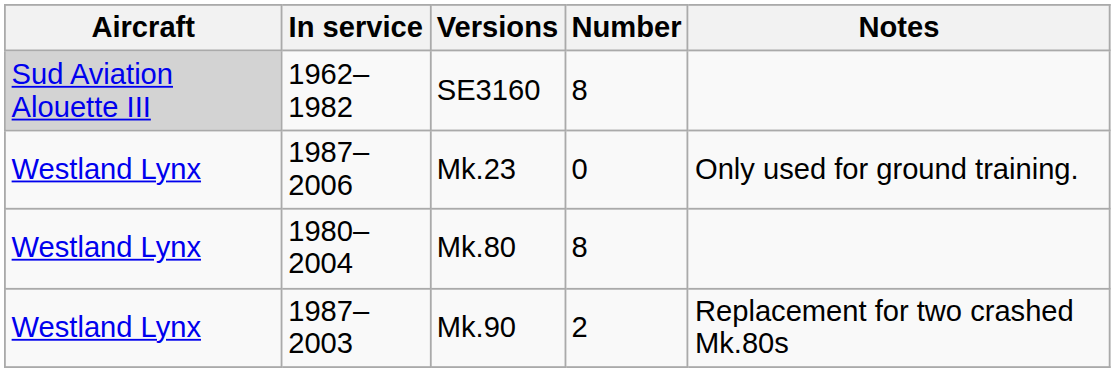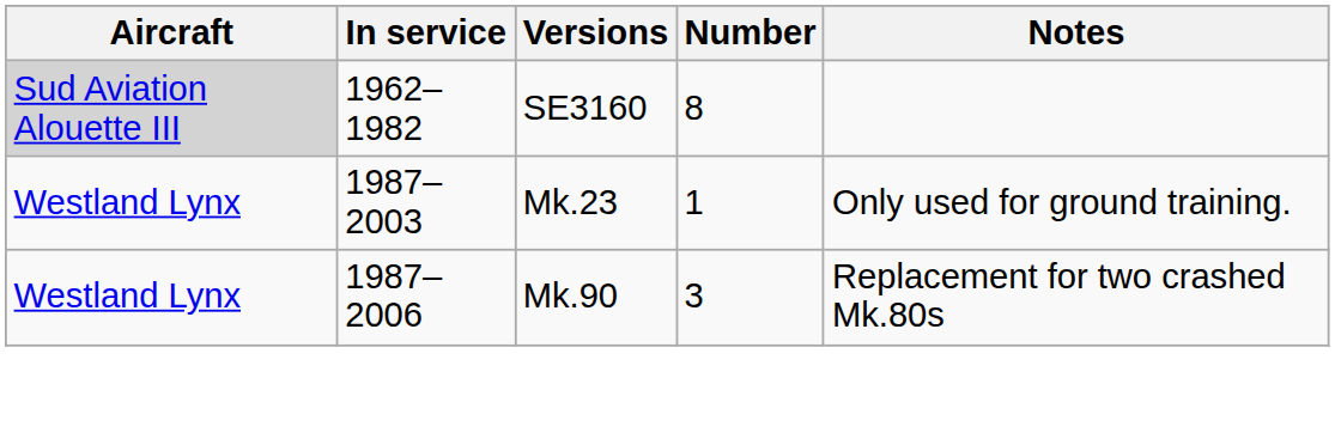 <table class="wikitable">
 <tr>
 <th>Aircraft</th>
 <th>In service</th>
 <th>Versions</th>
 <th>Number</th>
 <th>Notes</th>
 </tr>
 <tr>
 <td style="background: lightgrey;"><a href='#'>Sud Aviation Alouette III</a></td>
 <td>1962–1982</td>
 <td>SE3160</td>
 <td>8</td>
 <td></td>
 </tr>
 <tr>
 <td><a href='#'>Westland Lynx</a></td>
-<td>1987–2006</td>
+<td>1987–2003</td>
 <td>Mk.23</td>
-<td>0</td>
+<td>1</td>
 <td>Only used for ground training.</td>
 </tr>
 <tr>
 <td><a href='#'>Westland Lynx</a></td>
-<td>1980–2004</td>
-<td>Mk.80</td>
-<td>8</td>
-<td></td>
-</tr>
-<tr>
-<td><a href='#'>Westland Lynx</a></td>
-<td>1987–2003</td>
+<td>1987–2006</td>
 <td>Mk.90</td>
-<td>2</td>
+<td>3</td>
 <td>Replacement for two crashed Mk.80s</td>
 </tr>
 </table>
